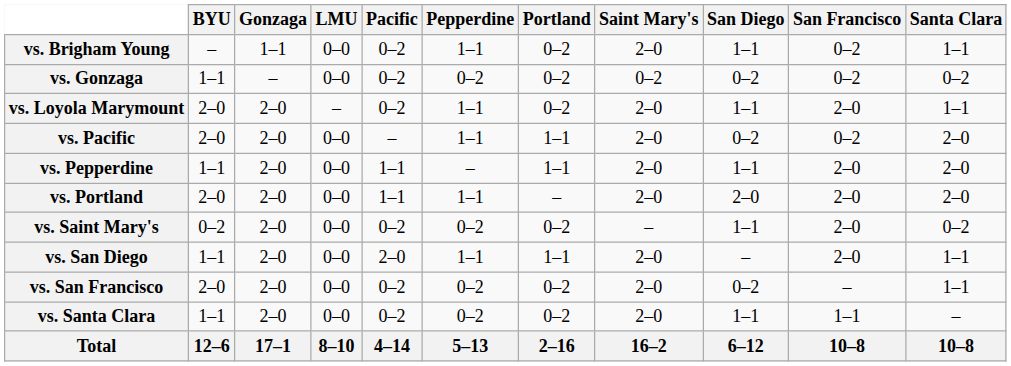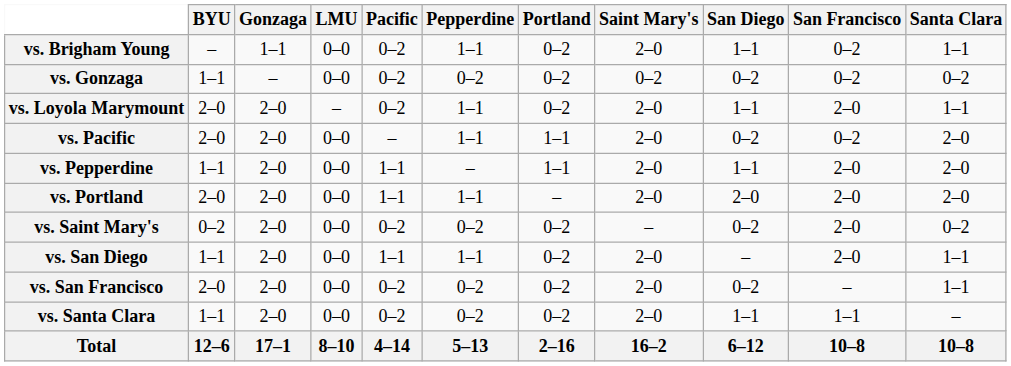 <table class="wikitable" style="white-space:nowrap;font-size:90%;">
 <tr>
 <th colspan=1 style="background:white; border-top-style:hidden; border-left-style:hidden;"   width=75> </th>
 <th style=>BYU</th>
 <th style=>Gonzaga</th>
 <th style=>LMU</th>
 <th style=>Pacific</th>
 <th style=>Pepperdine</th>
 <th style=>Portland</th>
 <th style=>Saint Mary's</th>
 <th style=>San Diego</th>
 <th style=>San Francisco</th>
 <th style=>Santa Clara</th>
 </tr>
 <tr style="text-align:center;">
 <th>vs. Brigham Young</th>
 <td>–</td>
 <td>1–1</td>
 <td>0–0</td>
 <td>0–2</td>
 <td>1–1</td>
 <td>0–2</td>
 <td>2–0</td>
 <td>1–1</td>
 <td>0–2</td>
 <td>1–1</td>
 </tr>
 <tr style="text-align:center;">
 <th>vs. Gonzaga</th>
 <td>1–1</td>
 <td>–</td>
 <td>0–0</td>
 <td>0–2</td>
 <td>0–2</td>
 <td>0–2</td>
 <td>0–2</td>
 <td>0–2</td>
 <td>0–2</td>
 <td>0–2</td>
 </tr>
 <tr style="text-align:center;">
 <th>vs. Loyola Marymount</th>
 <td>2–0</td>
 <td>2–0</td>
 <td>–</td>
 <td>0–2</td>
 <td>1–1</td>
 <td>0–2</td>
 <td>2–0</td>
 <td>1–1</td>
 <td>2–0</td>
 <td>1–1</td>
 </tr>
 <tr style="text-align:center;">
 <th>vs. Pacific</th>
 <td>2–0</td>
 <td>2–0</td>
 <td>0–0</td>
 <td>–</td>
 <td>1–1</td>
 <td>1–1</td>
 <td>2–0</td>
 <td>0–2</td>
 <td>0–2</td>
 <td>2–0</td>
 </tr>
 <tr style="text-align:center;">
 <th>vs. Pepperdine</th>
 <td>1–1</td>
 <td>2–0</td>
 <td>0–0</td>
 <td>1–1</td>
 <td>–</td>
 <td>1–1</td>
 <td>2–0</td>
 <td>1–1</td>
 <td>2–0</td>
 <td>2–0</td>
 </tr>
 <tr style="text-align:center;">
 <th>vs. Portland</th>
 <td>2–0</td>
 <td>2–0</td>
 <td>0–0</td>
 <td>1–1</td>
 <td>1–1</td>
 <td>–</td>
 <td>2–0</td>
 <td>2–0</td>
 <td>2–0</td>
 <td>2–0</td>
 </tr>
 <tr style="text-align:center;">
 <th>vs. Saint Mary's</th>
 <td>0–2</td>
 <td>2–0</td>
 <td>0–0</td>
 <td>0–2</td>
 <td>0–2</td>
 <td>0–2</td>
 <td>–</td>
-<td>1–1</td>
+<td>0–2</td>
 <td>2–0</td>
 <td>0–2</td>
 </tr>
 <tr style="text-align:center;">
 <th>vs. San Diego</th>
 <td>1–1</td>
 <td>2–0</td>
 <td>0–0</td>
-<td>2–0</td>
 <td>1–1</td>
 <td>1–1</td>
+<td>0–2</td>
 <td>2–0</td>
 <td>–</td>
 <td>2–0</td>
 <td>1–1</td>
 </tr>
 <tr style="text-align:center;">
 <th>vs. San Francisco</th>
 <td>2–0</td>
 <td>2–0</td>
 <td>0–0</td>
 <td>0–2</td>
 <td>0–2</td>
 <td>0–2</td>
 <td>2–0</td>
 <td>0–2</td>
 <td>–</td>
 <td>1–1</td>
 </tr>
 <tr style="text-align:center;">
 <th>vs. Santa Clara</th>
 <td>1–1</td>
 <td>2–0</td>
 <td>0–0</td>
 <td>0–2</td>
 <td>0–2</td>
 <td>0–2</td>
 <td>2–0</td>
 <td>1–1</td>
 <td>1–1</td>
 <td>–<br></td>
 </tr>
 <tr style="text-align:center;">
 <th>Total</th>
 <th>12–6</th>
 <th>17–1</th>
 <th>8–10</th>
 <th>4–14</th>
 <th>5–13</th>
 <th>2–16</th>
 <th>16–2</th>
 <th>6–12</th>
 <th>10–8</th>
 <th>10–8</th>
 </tr>
 </table>
